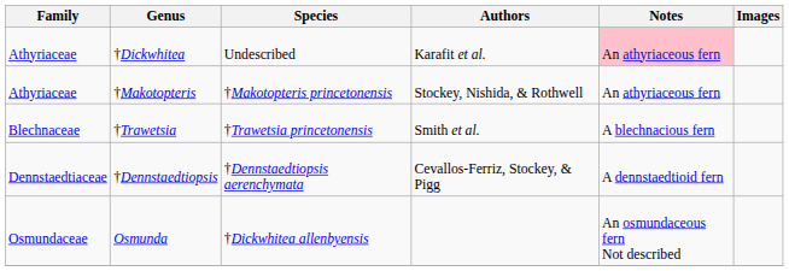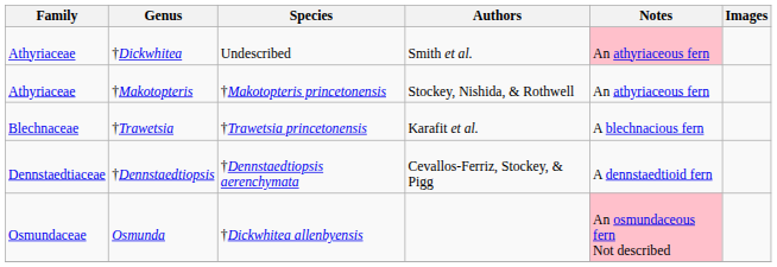 <table class="wikitable sortable"  style="margin:auto; width:100%;">
 <tr>
 <th>Family</th>
 <th>Genus</th>
 <th>Species</th>
 <th>Authors</th>
 <th>Notes</th>
 <th>Images</th>
 </tr>
 <tr>
 <td><br><a href='#'>Athyriaceae</a></td>
 <td><br>†<em><a href='#'>Dickwhitea</a></em></td>
 <td><br>Undescribed</td>
-<td><br>Karafit <em>et al.</em></td>
+<td><br>Smith <em>et al.</em></td>
 <td style="background: pink;"><br>An <a href='#'>athyriaceous fern</a></td>
 <td></td>
 </tr>
 <tr>
 <td><br><a href='#'>Athyriaceae</a></td>
 <td><br>†<em><a href='#'>Makotopteris</a></em></td>
 <td><br>†<em><a href='#'>Makotopteris princetonensis</a></em></td>
 <td><br>Stockey, Nishida, & Rothwell</td>
 <td><br>An <a href='#'>athyriaceous fern</a></td>
 <td></td>
 </tr>
 <tr>
 <td><br><a href='#'>Blechnaceae</a></td>
 <td><br>†<em><a href='#'>Trawetsia</a></em></td>
 <td><br>†<em><a href='#'>Trawetsia princetonensis</a></em></td>
-<td><br>Smith <em>et al.</em></td>
+<td><br>Karafit <em>et al.</em></td>
 <td><br>A <a href='#'>blechnacious fern</a></td>
 <td></td>
 </tr>
 <tr>
 <td><br><a href='#'>Dennstaedtiaceae</a></td>
 <td><br>†<em><a href='#'>Dennstaedtiopsis</a></em></td>
 <td><br>†<em><a href='#'>Dennstaedtiopsis aerenchymata</a></em></td>
 <td><br>Cevallos-Ferriz, Stockey, & Pigg</td>
 <td><br>A <a href='#'>dennstaedtioid fern</a></td>
 <td></td>
 </tr>
 <tr>
 <td><br><a href='#'>Osmundaceae</a></td>
 <td><br><em><a href='#'>Osmunda</a></em></td>
 <td><br>†<em><a href='#'>Dickwhitea allenbyensis</a></em></td>
 <td></td>
-<td><br>An <a href='#'>osmundaceous fern</a><br>Not described</td>
+<td style="background: pink;"><br>An <a href='#'>osmundaceous fern</a><br>Not described</td>
 <td></td>
 </tr>
 <tr>
 </tr>
 </table>
